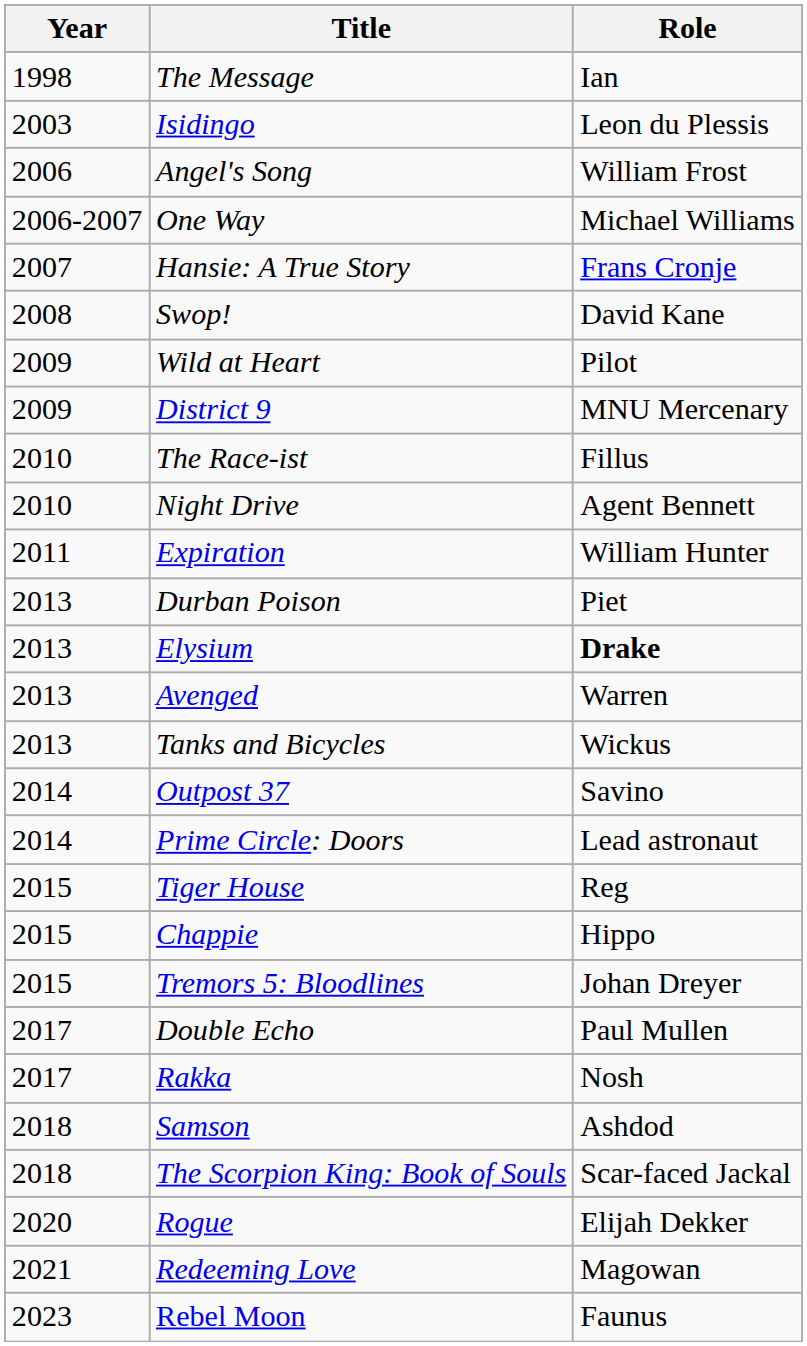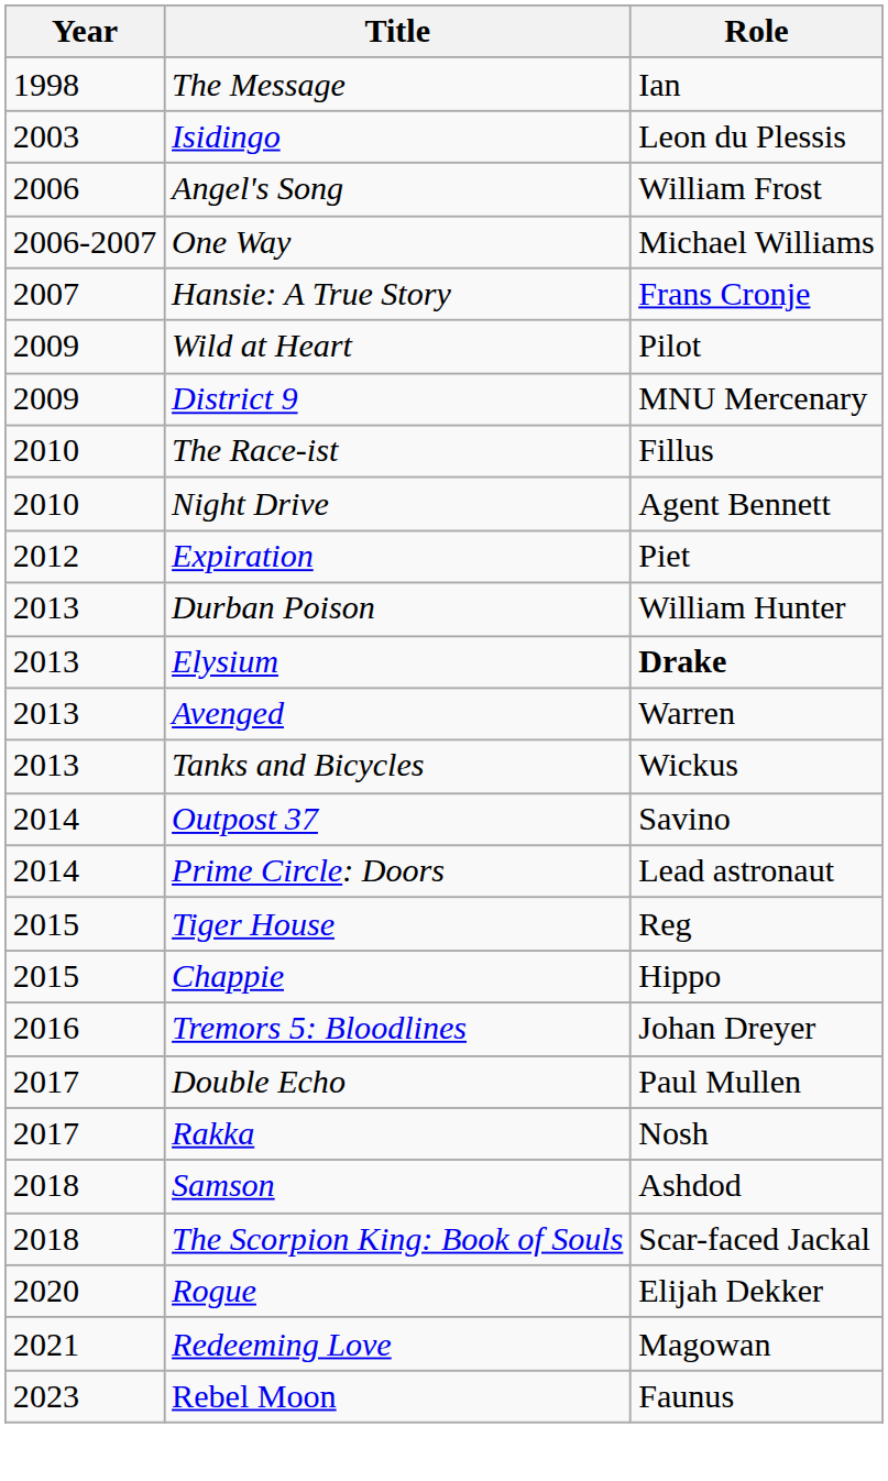 <table class="wikitable sortable">
 <tr>
 <th>Year</th>
 <th>Title</th>
 <th>Role</th>
 </tr>
 <tr>
 <td>1998</td>
 <td><em>The Message</em></td>
 <td>Ian</td>
 </tr>
 <tr>
 <td>2003</td>
 <td><em><a href='#'>Isidingo</a></em></td>
 <td>Leon du Plessis</td>
 </tr>
 <tr>
 <td>2006</td>
 <td><em>Angel's Song</em></td>
 <td>William Frost</td>
 </tr>
 <tr>
 <td>2006-2007</td>
 <td><em>One Way</em></td>
 <td>Michael Williams</td>
 </tr>
 <tr>
 <td>2007</td>
 <td><em>Hansie: A True Story</em></td>
 <td><a href='#'>Frans Cronje</a></td>
 </tr>
 <tr>
-<td>2008</td>
-<td><em>Swop!</em></td>
-<td>David Kane</td>
-</tr>
-<tr>
 <td>2009</td>
 <td><em>Wild at Heart</em></td>
 <td>Pilot</td>
 </tr>
 <tr>
 <td>2009</td>
 <td><em><a href='#'>District 9</a></em></td>
 <td>MNU Mercenary</td>
 </tr>
 <tr>
 <td>2010</td>
 <td><em>The Race-ist</em></td>
 <td>Fillus</td>
 </tr>
 <tr>
 <td>2010</td>
 <td><em>Night Drive</em></td>
 <td>Agent Bennett</td>
 </tr>
 <tr>
-<td>2011</td>
+<td>2012</td>
 <td><em><a href='#'>Expiration</a></em></td>
-<td>William Hunter</td>
+<td>Piet</td>
 </tr>
 <tr>
 <td>2013</td>
 <td><em>Durban Poison</em></td>
-<td>Piet</td>
+<td>William Hunter</td>
 </tr>
 <tr>
 <td>2013</td>
 <td><em><a href='#'>Elysium</a></em></td>
 <td><strong>Drake</strong></td>
 </tr>
 <tr>
 <td>2013</td>
 <td><em><a href='#'>Avenged</a></em></td>
 <td>Warren</td>
 </tr>
 <tr>
 <td>2013</td>
 <td><em>Tanks and Bicycles</em></td>
 <td>Wickus</td>
 </tr>
 <tr>
 <td>2014</td>
 <td><em><a href='#'>Outpost 37</a></em></td>
 <td>Savino</td>
 </tr>
 <tr>
 <td>2014</td>
 <td><em><a href='#'>Prime Circle</a>: Doors</em></td>
 <td>Lead astronaut</td>
 </tr>
 <tr>
 <td>2015</td>
 <td><em><a href='#'>Tiger House</a></em></td>
 <td>Reg</td>
 </tr>
 <tr>
 <td>2015</td>
 <td><em><a href='#'>Chappie</a></em></td>
 <td>Hippo</td>
 </tr>
 <tr>
-<td>2015</td>
+<td>2016</td>
 <td><em><a href='#'>Tremors 5: Bloodlines</a></em></td>
 <td>Johan Dreyer</td>
 </tr>
 <tr>
 <td>2017</td>
 <td><em>Double Echo</em></td>
 <td>Paul Mullen</td>
 </tr>
 <tr>
 <td>2017</td>
 <td><em><a href='#'>Rakka</a></em></td>
 <td>Nosh</td>
 </tr>
 <tr>
 <td>2018</td>
 <td><em><a href='#'>Samson</a></em></td>
 <td>Ashdod</td>
 </tr>
 <tr>
 <td>2018</td>
 <td><em><a href='#'>The Scorpion King: Book of Souls</a></em></td>
 <td>Scar-faced Jackal</td>
 </tr>
 <tr>
 <td>2020</td>
 <td><em><a href='#'>Rogue</a></em></td>
 <td>Elijah Dekker</td>
 </tr>
 <tr>
 <td>2021</td>
 <td><em><a href='#'>Redeeming Love</a></em></td>
 <td>Magowan</td>
 </tr>
 <tr>
 <td>2023</td>
 <td><a href='#'>Rebel Moon</a></td>
 <td>Faunus</td>
 </tr>
 </table>
